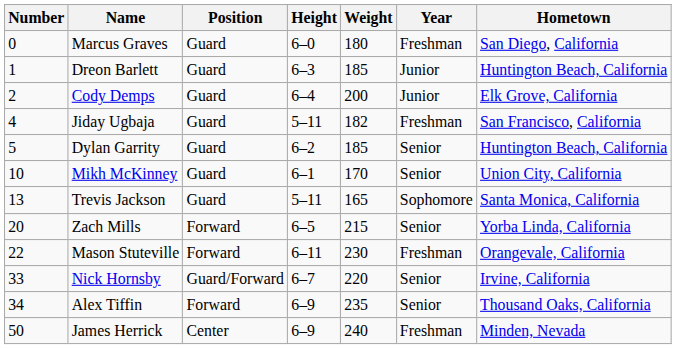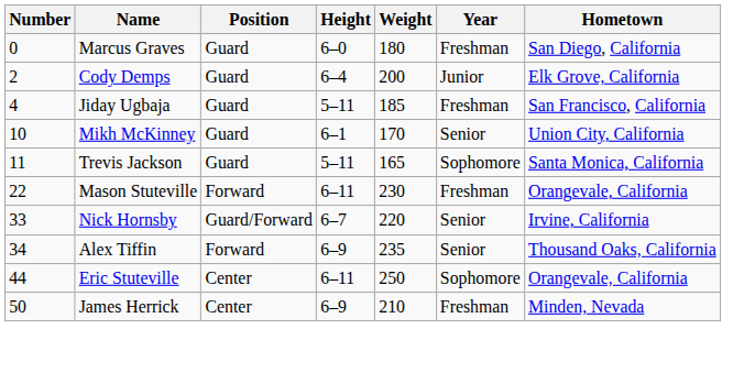 <table class="wikitable sortable" style="font-size: 95%;">
 <tr>
 <th>Number</th>
 <th>Name</th>
 <th>Position</th>
 <th>Height</th>
 <th>Weight</th>
 <th>Year</th>
 <th>Hometown</th>
 </tr>
 <tr>
 <td>0</td>
 <td>Marcus Graves</td>
 <td>Guard</td>
 <td>6–0</td>
 <td>180</td>
 <td>Freshman</td>
 <td><a href='#'>San Diego</a>, <a href='#'>California</a></td>
 </tr>
 <tr>
-<td>1</td>
-<td>Dreon Barlett</td>
-<td>Guard</td>
-<td>6–3</td>
-<td>185</td>
-<td>Junior</td>
-<td><a href='#'>Huntington Beach, California</a></td>
-</tr>
-<tr>
 <td>2</td>
 <td><a href='#'>Cody Demps</a></td>
 <td>Guard</td>
 <td>6–4</td>
 <td>200</td>
 <td>Junior</td>
 <td><a href='#'>Elk Grove, California</a></td>
 </tr>
 <tr>
 <td>4</td>
 <td>Jiday Ugbaja</td>
 <td>Guard</td>
 <td>5–11</td>
-<td>182</td>
+<td>185</td>
 <td>Freshman</td>
 <td><a href='#'>San Francisco</a>, <a href='#'>California</a></td>
-</tr>
-<tr>
-<td>5</td>
-<td>Dylan Garrity</td>
-<td>Guard</td>
-<td>6–2</td>
-<td>185</td>
-<td>Senior</td>
-<td><a href='#'>Huntington Beach, California</a></td>
 </tr>
 <tr>
 <td>10</td>
 <td><a href='#'>Mikh McKinney</a></td>
 <td>Guard</td>
 <td>6–1</td>
 <td>170</td>
 <td>Senior</td>
 <td><a href='#'>Union City, California</a></td>
 </tr>
 <tr>
-<td>13</td>
+<td>11</td>
 <td>Trevis Jackson</td>
 <td>Guard</td>
 <td>5–11</td>
 <td>165</td>
 <td>Sophomore</td>
 <td><a href='#'>Santa Monica, California</a></td>
-</tr>
-<tr>
-<td>20</td>
-<td>Zach Mills</td>
-<td>Forward</td>
-<td>6–5</td>
-<td>215</td>
-<td>Senior</td>
-<td><a href='#'>Yorba Linda, California</a></td>
 </tr>
 <tr>
 <td>22</td>
 <td>Mason Stuteville</td>
 <td>Forward</td>
 <td>6–11</td>
 <td>230</td>
 <td>Freshman</td>
 <td><a href='#'>Orangevale, California</a></td>
 </tr>
 <tr>
 <td>33</td>
 <td><a href='#'>Nick Hornsby</a></td>
 <td>Guard/Forward</td>
 <td>6–7</td>
 <td>220</td>
 <td>Senior</td>
 <td><a href='#'>Irvine, California</a></td>
 </tr>
 <tr>
 <td>34</td>
 <td>Alex Tiffin</td>
 <td>Forward</td>
 <td>6–9</td>
 <td>235</td>
 <td>Senior</td>
 <td><a href='#'>Thousand Oaks, California</a></td>
 </tr>
 <tr>
+<td>44</td>
+<td><a href='#'>Eric Stuteville</a></td>
+<td>Center</td>
+<td>6–11</td>
+<td>250</td>
+<td>Sophomore</td>
+<td><a href='#'>Orangevale, California</a></td>
+</tr>
+<tr>
 <td>50</td>
 <td>James Herrick</td>
 <td>Center</td>
 <td>6–9</td>
-<td>240</td>
+<td>210</td>
 <td>Freshman</td>
 <td><a href='#'>Minden, Nevada</a></td>
 </tr>
 </table>
